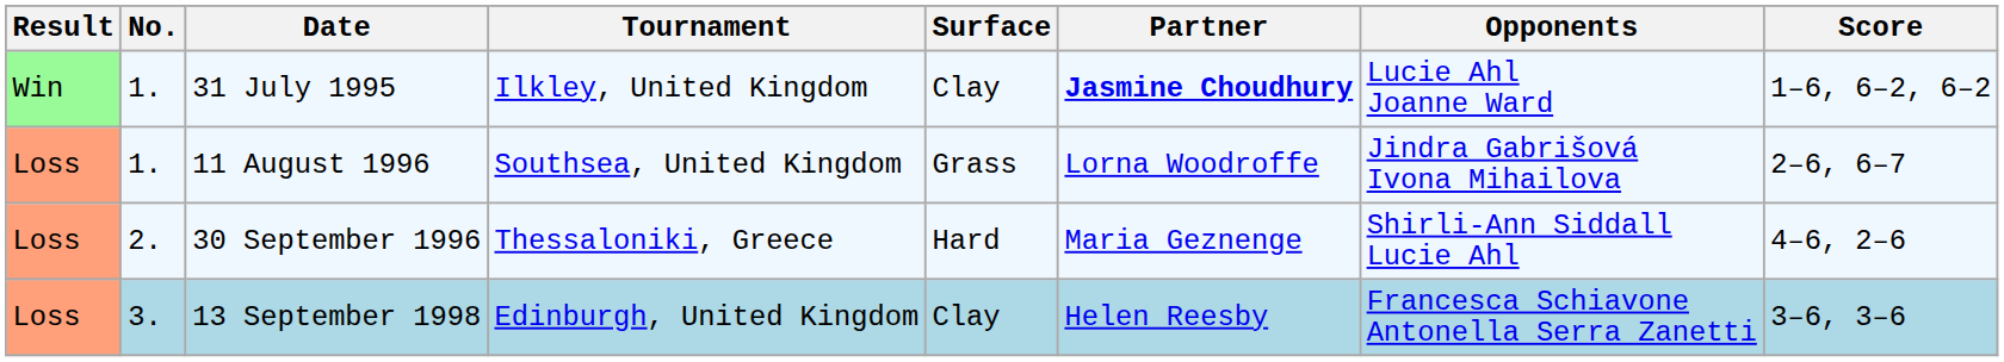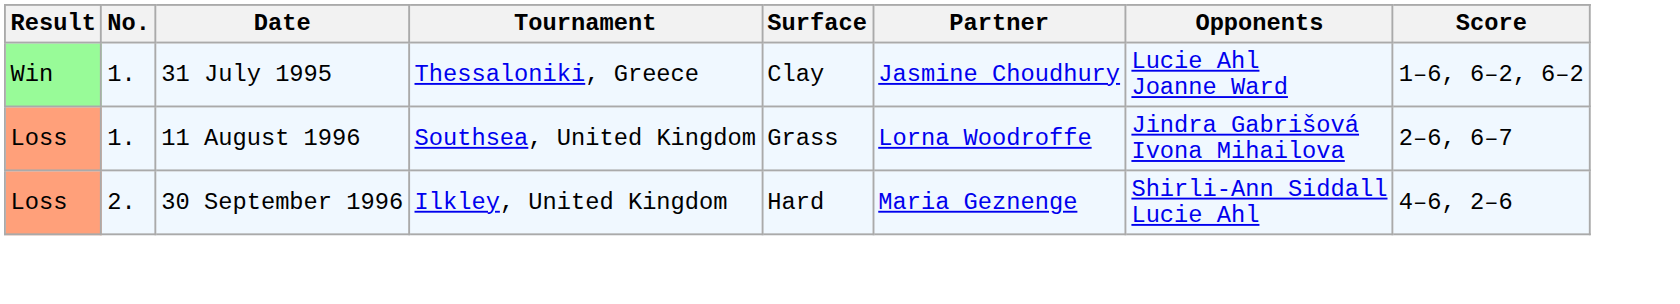 <table class="sortable wikitable" style=font-size:97%>
 <tr>
 <th>Result</th>
 <th>No.</th>
 <th>Date</th>
 <th>Tournament</th>
 <th>Surface</th>
 <th>Partner</th>
 <th>Opponents</th>
 <th>Score</th>
 </tr>
 <tr bgcolor=f0f8ff>
 <td style="background:#98fb98;">Win</td>
 <td>1.</td>
 <td>31 July 1995</td>
-<td><a href='#'>Ilkley</a>, United Kingdom</td>
+<td><a href='#'>Thessaloniki</a>, Greece</td>
 <td>Clay</td>
-<td><strong> <a href='#'>Jasmine Choudhury</a></strong></td>
+<td> <a href='#'>Jasmine Choudhury</a></td>
 <td> <a href='#'>Lucie Ahl</a><br> <a href='#'>Joanne Ward</a></td>
 <td>1–6, 6–2, 6–2</td>
 </tr>
 <tr bgcolor=f0f8ff>
 <td style="background:#ffa07a;">Loss</td>
 <td>1.</td>
 <td>11 August 1996</td>
 <td><a href='#'>Southsea</a>, United Kingdom</td>
 <td>Grass</td>
 <td> <a href='#'>Lorna Woodroffe</a></td>
 <td> <a href='#'>Jindra Gabrišová</a> <br>  <a href='#'>Ivona Mihailova</a></td>
 <td>2–6, 6–7</td>
 </tr>
 <tr bgcolor=f0f8ff>
 <td style="background:#ffa07a;">Loss</td>
 <td>2.</td>
 <td>30 September 1996</td>
-<td><a href='#'>Thessaloniki</a>, Greece</td>
+<td><a href='#'>Ilkley</a>, United Kingdom</td>
 <td>Hard</td>
 <td> <a href='#'>Maria Geznenge</a></td>
 <td> <a href='#'>Shirli-Ann Siddall</a> <br> <a href='#'>Lucie Ahl</a></td>
 <td>4–6, 2–6</td>
 </tr>
-<tr style="background:lightblue;">
-<td style="background:#ffa07a;">Loss</td>
-<td>3.</td>
-<td>13 September 1998</td>
-<td><a href='#'>Edinburgh</a>, United Kingdom</td>
-<td>Clay</td>
-<td> <a href='#'>Helen Reesby</a></td>
-<td> <a href='#'>Francesca Schiavone</a> <br>  <a href='#'>Antonella Serra Zanetti</a></td>
-<td>3–6, 3–6</td>
-</tr>
 </table>
